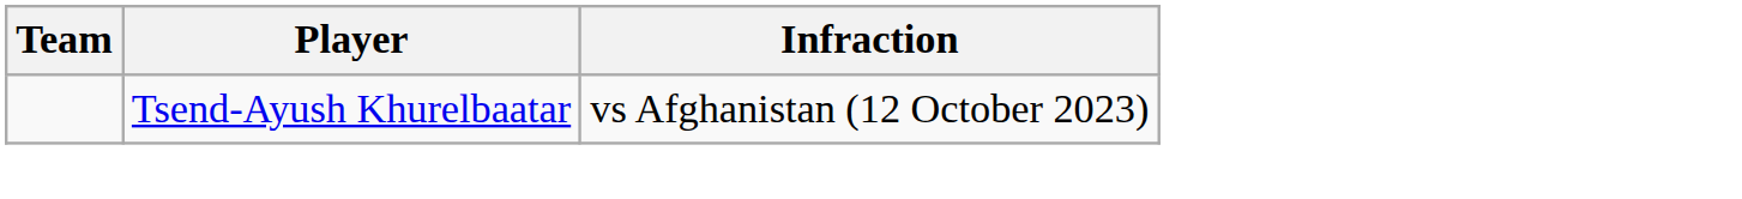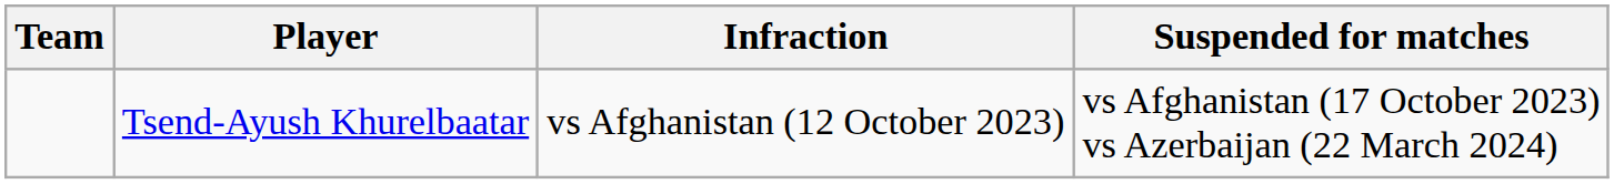 <table class="wikitable" style="font-size:90%">
 <tr>
 <th>Team</th>
 <th>Player</th>
 <th>Infraction</th>
+<th>Suspended for matches</th>
 </tr>
 <tr>
 <td></td>
 <td><a href='#'>Tsend-Ayush Khurelbaatar</a></td>
 <td> vs Afghanistan (12 October 2023)</td>
+<td>vs Afghanistan (17 October 2023)<br>vs Azerbaijan (22 March 2024)</td>
 </tr>
 </table>
